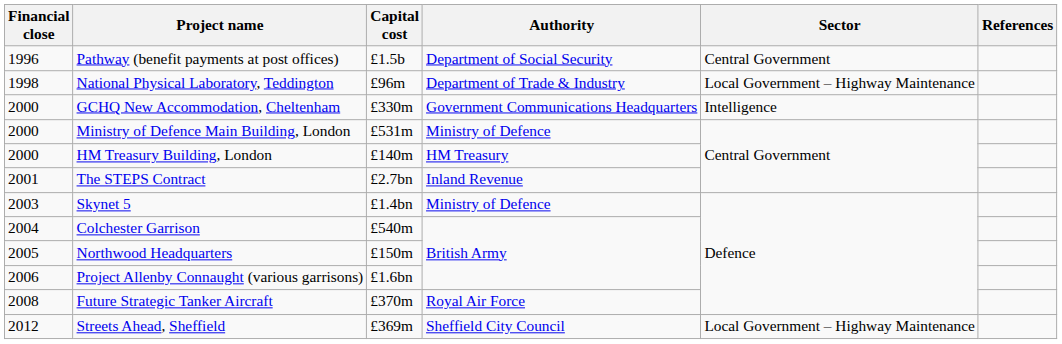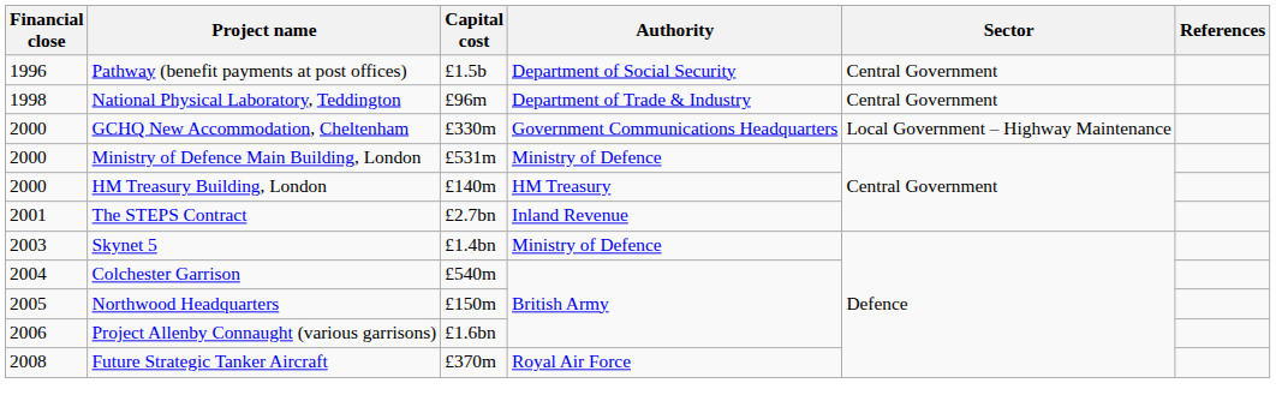 <table class="wikitable">
 <tr>
 <th>Financial<br>close</th>
 <th>Project name</th>
 <th>Capital<br>cost</th>
 <th>Authority</th>
 <th>Sector</th>
 <th>References</th>
 </tr>
 <tr>
 <td>1996</td>
 <td><a href='#'>Pathway</a> (benefit payments at post offices)</td>
 <td>£1.5b</td>
 <td><a href='#'>Department of Social Security</a></td>
 <td>Central Government</td>
 <td></td>
 </tr>
 <tr>
 <td>1998</td>
 <td><a href='#'>National Physical Laboratory</a>, <a href='#'>Teddington</a></td>
 <td>£96m</td>
 <td><a href='#'>Department of Trade & Industry</a></td>
-<td>Local Government – Highway Maintenance</td>
+<td>Central Government</td>
 <td></td>
 </tr>
 <tr>
 <td>2000</td>
 <td><a href='#'>GCHQ New Accommodation</a>, <a href='#'>Cheltenham</a></td>
 <td>£330m</td>
 <td><a href='#'>Government Communications Headquarters</a></td>
-<td>Intelligence</td>
+<td>Local Government – Highway Maintenance</td>
 <td></td>
 </tr>
 <tr>
 <td>2000</td>
 <td><a href='#'>Ministry of Defence Main Building</a>, London</td>
 <td>£531m</td>
 <td><a href='#'>Ministry of Defence</a></td>
 <td rowspan="3">Central Government</td>
 <td></td>
 </tr>
 <tr>
 <td>2000</td>
 <td><a href='#'>HM Treasury Building</a>, London</td>
 <td>£140m</td>
 <td><a href='#'>HM Treasury</a></td>
 <td></td>
 </tr>
 <tr>
 <td>2001</td>
 <td><a href='#'>The STEPS Contract</a></td>
 <td>£2.7bn</td>
 <td><a href='#'>Inland Revenue</a></td>
 <td></td>
 </tr>
 <tr>
 <td>2003</td>
 <td><a href='#'>Skynet 5</a></td>
 <td>£1.4bn</td>
 <td><a href='#'>Ministry of Defence</a></td>
 <td rowspan="5">Defence</td>
 <td></td>
 </tr>
 <tr>
 <td>2004</td>
 <td><a href='#'>Colchester Garrison</a></td>
 <td>£540m</td>
 <td rowspan="3"><a href='#'>British Army</a></td>
 <td></td>
 </tr>
 <tr>
 <td>2005</td>
 <td><a href='#'>Northwood Headquarters</a></td>
 <td>£150m</td>
 <td></td>
 </tr>
 <tr>
 <td>2006</td>
 <td><a href='#'>Project Allenby Connaught</a> (various garrisons)</td>
 <td>£1.6bn</td>
 <td></td>
 </tr>
 <tr>
 <td>2008</td>
 <td><a href='#'>Future Strategic Tanker Aircraft</a></td>
 <td>£370m</td>
 <td><a href='#'>Royal Air Force</a></td>
 <td></td>
 </tr>
-<tr>
-<td>2012</td>
-<td><a href='#'>Streets Ahead</a>, <a href='#'>Sheffield</a></td>
-<td>£369m</td>
-<td><a href='#'>Sheffield City Council</a></td>
-<td>Local Government – Highway Maintenance</td>
-<td></td>
-</tr>
 </table>
